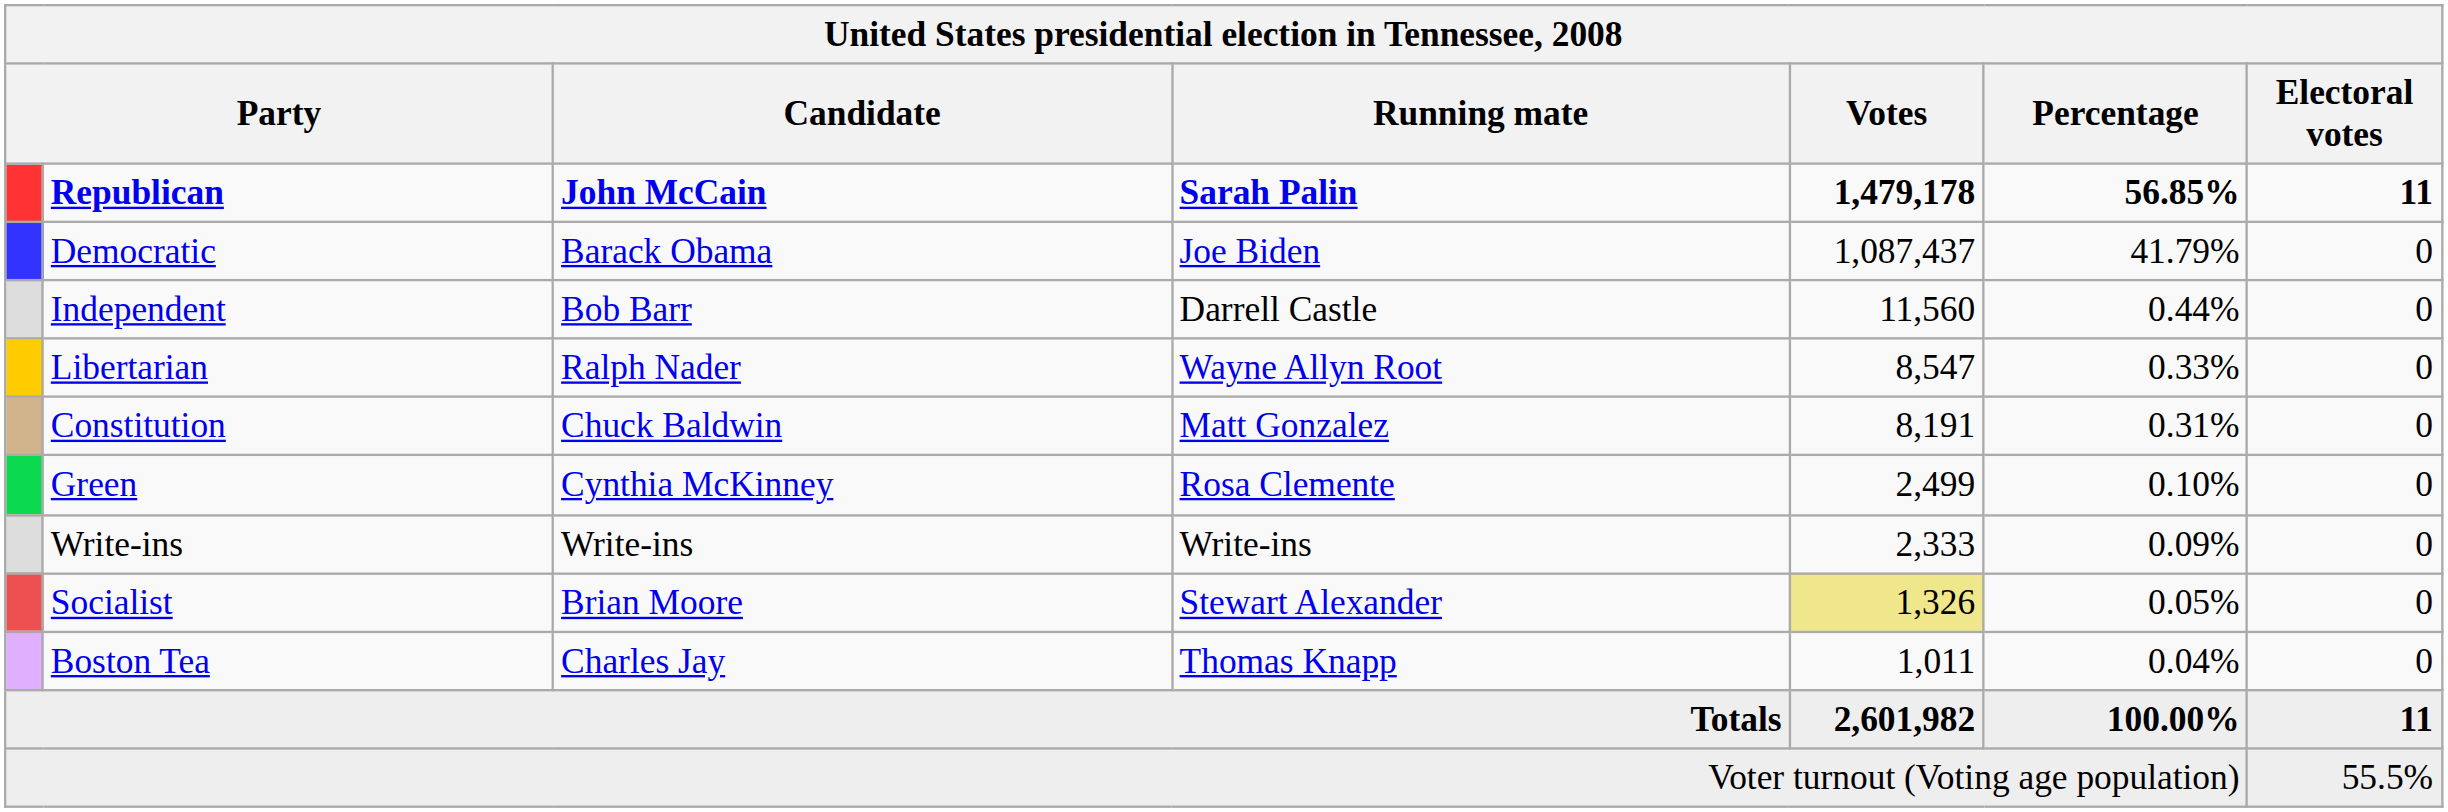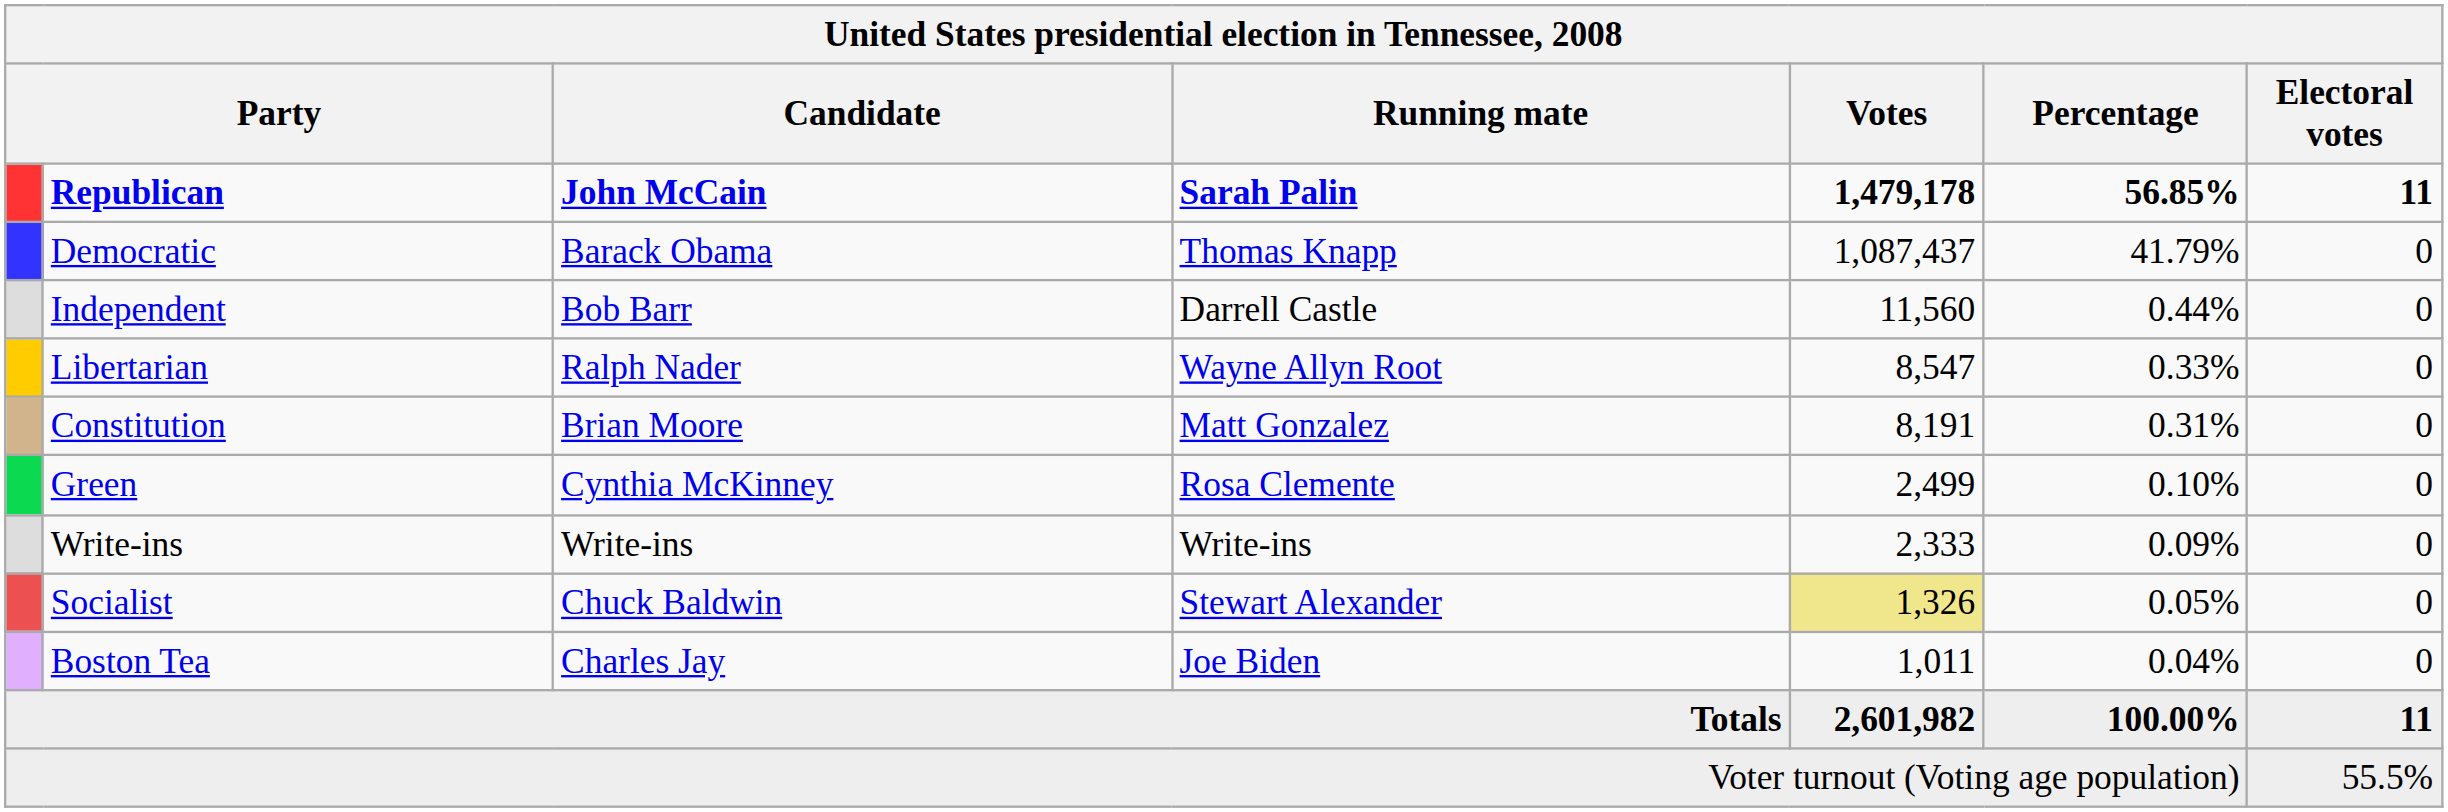 <table class="wikitable" style="font-size: 95%;">
 <tr>
 <th colspan="7">United States presidential election in Tennessee, 2008</th>
 </tr>
 <tr>
 <th colspan="2" style="width: 15em">Party</th>
 <th style="width: 17em">Candidate</th>
 <th style="width: 17em">Running mate</th>
 <th style="width: 5em">Votes</th>
 <th style="width: 7em">Percentage</th>
 <th style="width: 5em">Electoral votes</th>
 </tr>
 <tr>
 <th style="background:#f33; width:3px;"></th>
 <td style="width: 130px"><strong><a href='#'>Republican</a></strong></td>
 <td><strong><a href='#'>John McCain</a></strong></td>
 <td><strong><a href='#'>Sarah Palin</a></strong></td>
 <td style="text-align:right;"><strong>1,479,178</strong></td>
 <td style="text-align:right;"><strong>56.85%</strong></td>
 <td style="text-align:right;"><strong>11</strong></td>
 </tr>
 <tr>
 <th style="background:#33f; width:3px;"></th>
 <td style="width: 130px"><a href='#'>Democratic</a></td>
 <td><a href='#'>Barack Obama</a></td>
-<td><a href='#'>Joe Biden</a></td>
+<td><a href='#'>Thomas Knapp</a></td>
 <td style="text-align:right;">1,087,437</td>
 <td style="text-align:right;">41.79%</td>
 <td style="text-align:right;">0</td>
 </tr>
 <tr>
 <th style="background:#ddd; width:3px;"></th>
 <td style="width: 130px"><a href='#'>Independent</a></td>
 <td><a href='#'>Bob Barr</a></td>
 <td>Darrell Castle</td>
 <td style="text-align:right;">11,560</td>
 <td style="text-align:right;">0.44%</td>
 <td style="text-align:right;">0</td>
 </tr>
 <tr>
 <th style="background:#fc0; width:3px;"></th>
 <td style="width: 130px"><a href='#'>Libertarian</a></td>
 <td><a href='#'>Ralph Nader</a></td>
 <td><a href='#'>Wayne Allyn Root</a></td>
 <td style="text-align:right;">8,547</td>
 <td style="text-align:right;">0.33%</td>
 <td style="text-align:right;">0</td>
 </tr>
 <tr>
 <th style="background:tan; width:3px;"></th>
 <td style="width: 130px"><a href='#'>Constitution</a></td>
-<td><a href='#'>Chuck Baldwin</a></td>
+<td><a href='#'>Brian Moore</a></td>
 <td><a href='#'>Matt Gonzalez</a></td>
 <td style="text-align:right;">8,191</td>
 <td style="text-align:right;">0.31%</td>
 <td style="text-align:right;">0</td>
 </tr>
 <tr>
 <th style="background:#0bda51; width:3px;"></th>
 <td style="width: 130px"><a href='#'>Green</a></td>
 <td><a href='#'>Cynthia McKinney</a></td>
 <td><a href='#'>Rosa Clemente</a></td>
 <td style="text-align:right;">2,499</td>
 <td style="text-align:right;">0.10%</td>
 <td style="text-align:right;">0</td>
 </tr>
 <tr>
 <th style="background:#ddd; width:3px;"></th>
 <td style="width: 130px">Write-ins</td>
 <td>Write-ins</td>
 <td>Write-ins</td>
 <td style="text-align:right;">2,333</td>
 <td style="text-align:right;">0.09%</td>
 <td style="text-align:right;">0</td>
 </tr>
 <tr>
 <th style="background:#ec5050; width:3px;"></th>
 <td style="width: 130px"><a href='#'>Socialist</a></td>
-<td><a href='#'>Brian Moore</a></td>
+<td><a href='#'>Chuck Baldwin</a></td>
 <td><a href='#'>Stewart Alexander</a></td>
 <td style="background: khaki; text-align:right;">1,326</td>
 <td style="text-align:right;">0.05%</td>
 <td style="text-align:right;">0</td>
 </tr>
 <tr>
 <th style="background:#e0b0ff; width:3px;"></th>
 <td style="width: 130px"><a href='#'>Boston Tea</a></td>
 <td><a href='#'>Charles Jay</a></td>
-<td><a href='#'>Thomas Knapp</a></td>
+<td><a href='#'>Joe Biden</a></td>
 <td style="text-align:right;">1,011</td>
 <td style="text-align:right;">0.04%</td>
 <td style="text-align:right;">0</td>
 </tr>
 <tr style="background:#eee; text-align:right;">
 <td colspan="4"><strong>Totals</strong></td>
 <td><strong>2,601,982</strong></td>
 <td><strong>100.00%</strong></td>
 <td><strong>11</strong></td>
 </tr>
 <tr style="background:#eee; text-align:right;">
 <td colspan="6">Voter turnout (Voting age population)</td>
 <td>55.5%</td>
 </tr>
 </table>
